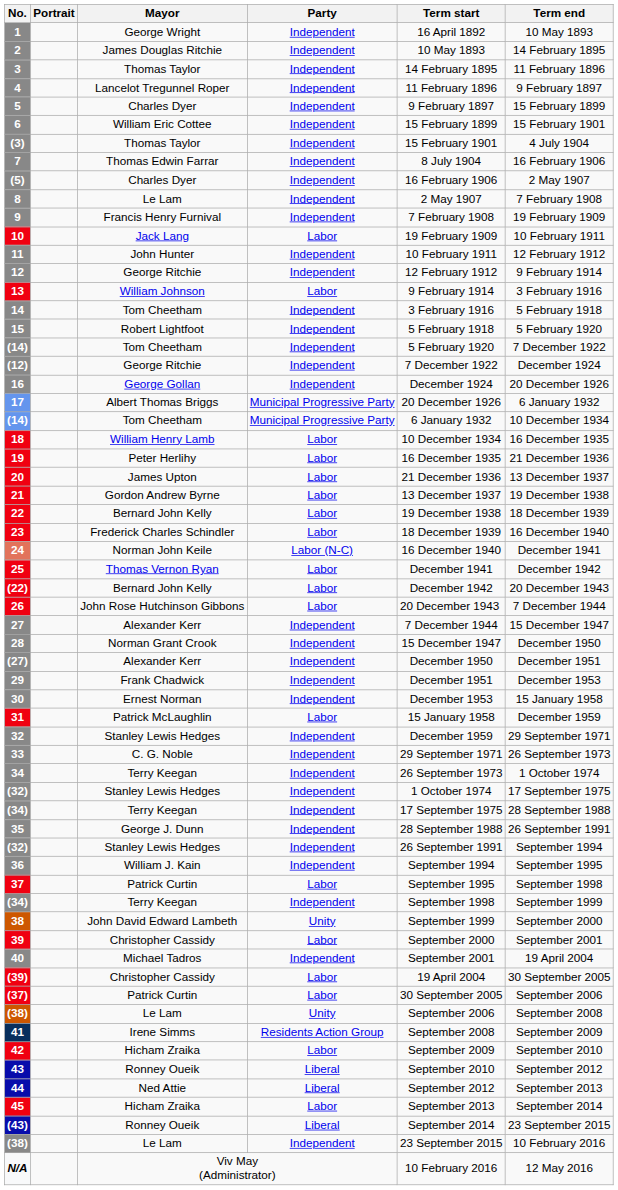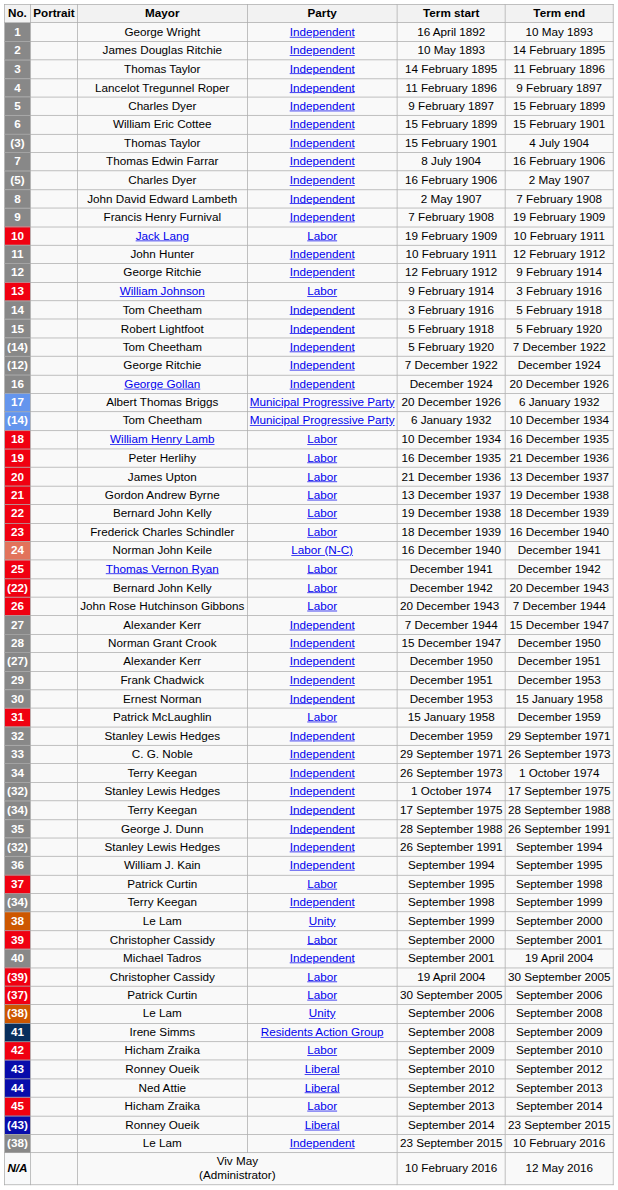 <table class="wikitable">
 <tr>
 <th>No.</th>
 <th>Portrait</th>
 <th>Mayor</th>
 <th>Party</th>
 <th>Term start</th>
 <th>Term end</th>
 </tr>
 <tr>
 <th style="background:#888888; color:white">1</th>
 <td align="center"></td>
 <td align="center">George Wright</td>
 <td align="center"><a href='#'>Independent</a></td>
 <td align="center">16 April 1892</td>
 <td align="center">10 May 1893</td>
 </tr>
 <tr>
 <th style="background:#888888; color:white">2</th>
 <td align="center"></td>
 <td align="center">James Douglas Ritchie</td>
 <td align="center"><a href='#'>Independent</a></td>
 <td align="center">10 May 1893</td>
 <td align="center">14 February 1895</td>
 </tr>
 <tr>
 <th style="background:#888888; color:white">3</th>
 <td align="center"></td>
 <td align="center">Thomas Taylor</td>
 <td align="center"><a href='#'>Independent</a></td>
 <td align="center">14 February 1895</td>
 <td align="center">11 February 1896</td>
 </tr>
 <tr>
 <th style="background:#888888; color:white">4</th>
 <td align="center"></td>
 <td align="center">Lancelot Tregunnel Roper</td>
 <td align="center"><a href='#'>Independent</a></td>
 <td align="center">11 February 1896</td>
 <td align="center">9 February 1897</td>
 </tr>
 <tr>
 <th style="background:#888888; color:white">5</th>
 <td align="center"></td>
 <td align="center">Charles Dyer</td>
 <td align="center"><a href='#'>Independent</a></td>
 <td align="center">9 February 1897</td>
 <td align="center">15 February 1899</td>
 </tr>
 <tr>
 <th style="background:#888888; color:white">6</th>
 <td align="center"></td>
 <td align="center">William Eric Cottee</td>
 <td align="center"><a href='#'>Independent</a></td>
 <td align="center">15 February 1899</td>
 <td align="center">15 February 1901</td>
 </tr>
 <tr>
 <th style="background:#888888; color:white">(3)</th>
 <td align="center"></td>
 <td align="center">Thomas Taylor</td>
 <td align="center"><a href='#'>Independent</a></td>
 <td align="center">15 February 1901</td>
 <td align="center">4 July 1904</td>
 </tr>
 <tr>
 <th style="background:#888888; color:white">7</th>
 <td align="center"></td>
 <td align="center">Thomas Edwin Farrar</td>
 <td align="center"><a href='#'>Independent</a></td>
 <td align="center">8 July 1904</td>
 <td align="center">16 February 1906</td>
 </tr>
 <tr>
 <th style="background:#888888; color:white">(5)</th>
 <td align="center"></td>
 <td align="center">Charles Dyer</td>
 <td align="center"><a href='#'>Independent</a></td>
 <td align="center">16 February 1906</td>
 <td align="center">2 May 1907</td>
 </tr>
 <tr>
 <th style="background:#888888; color:white">8</th>
 <td align="center"></td>
-<td align="center">Le Lam</td>
+<td align="center">John David Edward Lambeth</td>
 <td align="center"><a href='#'>Independent</a></td>
 <td align="center">2 May 1907</td>
 <td align="center">7 February 1908</td>
 </tr>
 <tr>
 <th style="background:#888888; color:white">9</th>
 <td align="center"></td>
 <td align="center">Francis Henry Furnival</td>
 <td align="center"><a href='#'>Independent</a></td>
 <td align="center">7 February 1908</td>
 <td align="center">19 February 1909</td>
 </tr>
 <tr>
 <th style="background:#F00011; color:white">10</th>
 <td align="center"></td>
 <td align="center"><a href='#'>Jack Lang</a></td>
 <td align="center"><a href='#'>Labor</a></td>
 <td align="center">19 February 1909</td>
 <td align="center">10 February 1911</td>
 </tr>
 <tr>
 <th style="background:#888888; color:white">11</th>
 <td align="center"></td>
 <td align="center">John Hunter</td>
 <td align="center"><a href='#'>Independent</a></td>
 <td align="center">10 February 1911</td>
 <td align="center">12 February 1912</td>
 </tr>
 <tr>
 <th style="background:#888888; color:white">12</th>
 <td align="center"></td>
 <td align="center">George Ritchie</td>
 <td align="center"><a href='#'>Independent</a></td>
 <td align="center">12 February 1912</td>
 <td align="center">9 February 1914</td>
 </tr>
 <tr>
 <th style="background:#F00011; color:white">13</th>
 <td align="center"></td>
 <td align="center"><a href='#'>William Johnson</a></td>
 <td align="center"><a href='#'>Labor</a></td>
 <td align="center">9 February 1914</td>
 <td align="center">3 February 1916</td>
 </tr>
 <tr>
 <th style="background:#888888; color:white">14</th>
 <td align="center"></td>
 <td align="center">Tom Cheetham</td>
 <td align="center"><a href='#'>Independent</a></td>
 <td align="center">3 February 1916</td>
 <td align="center">5 February 1918</td>
 </tr>
 <tr>
 <th style="background:#888888; color:white">15</th>
 <td align="center"></td>
 <td align="center">Robert Lightfoot</td>
 <td align="center"><a href='#'>Independent</a></td>
 <td align="center">5 February 1918</td>
 <td align="center">5 February 1920</td>
 </tr>
 <tr>
 <th style="background:#888888; color:white">(14)</th>
 <td align="center"></td>
 <td align="center">Tom Cheetham</td>
 <td align="center"><a href='#'>Independent</a></td>
 <td align="center">5 February 1920</td>
 <td align="center">7 December 1922</td>
 </tr>
 <tr>
 <th style="background:#888888; color:white">(12)</th>
 <td align="center"></td>
 <td align="center">George Ritchie</td>
 <td align="center"><a href='#'>Independent</a></td>
 <td align="center">7 December 1922</td>
 <td align="center">December 1924</td>
 </tr>
 <tr>
 <th style="background:#888888; color:white">16</th>
 <td align="center"></td>
 <td align="center"><a href='#'>George Gollan</a></td>
 <td align="center"><a href='#'>Independent</a></td>
 <td align="center">December 1924</td>
 <td align="center">20 December 1926</td>
 </tr>
 <tr>
 <th style="background:#6495ed; color:white">17</th>
 <td align="center"></td>
 <td align="center">Albert Thomas Briggs</td>
 <td align="center"><a href='#'>Municipal Progressive Party</a></td>
 <td align="center">20 December 1926</td>
 <td align="center">6 January 1932</td>
 </tr>
 <tr>
 <th style="background:#6495ed; color:white">(14)</th>
 <td align="center"></td>
 <td align="center">Tom Cheetham</td>
 <td align="center"><a href='#'>Municipal Progressive Party</a></td>
 <td align="center">6 January 1932</td>
 <td align="center">10 December 1934</td>
 </tr>
 <tr>
 <th style="background:#F00011; color:white">18</th>
 <td align="center"></td>
 <td align="center"><a href='#'>William Henry Lamb</a></td>
 <td align="center"><a href='#'>Labor</a></td>
 <td align="center">10 December 1934</td>
 <td align="center">16 December 1935</td>
 </tr>
 <tr>
 <th style="background:#F00011; color:white">19</th>
 <td align="center"></td>
 <td align="center">Peter Herlihy</td>
 <td align="center"><a href='#'>Labor</a></td>
 <td align="center">16 December 1935</td>
 <td align="center">21 December 1936</td>
 </tr>
 <tr>
 <th style="background:#F00011; color:white">20</th>
 <td align="center"></td>
 <td align="center">James Upton</td>
 <td align="center"><a href='#'>Labor</a></td>
 <td align="center">21 December 1936</td>
 <td align="center">13 December 1937</td>
 </tr>
 <tr>
 <th style="background:#F00011; color:white">21</th>
 <td align="center"></td>
 <td align="center">Gordon Andrew Byrne</td>
 <td align="center"><a href='#'>Labor</a></td>
 <td align="center">13 December 1937</td>
 <td align="center">19 December 1938</td>
 </tr>
 <tr>
 <th style="background:#F00011; color:white">22</th>
 <td align="center"></td>
 <td align="center">Bernard John Kelly</td>
 <td align="center"><a href='#'>Labor</a></td>
 <td align="center">19 December 1938</td>
 <td align="center">18 December 1939</td>
 </tr>
 <tr>
 <th style="background:#F00011; color:white">23</th>
 <td align="center"></td>
 <td align="center">Frederick Charles Schindler</td>
 <td align="center"><a href='#'>Labor</a></td>
 <td align="center">18 December 1939</td>
 <td align="center">16 December 1940</td>
 </tr>
 <tr>
 <th style="background:#E2735B; color:white">24</th>
 <td align="center"></td>
 <td align="center">Norman John Keile</td>
 <td align="center"><a href='#'>Labor (N-C)</a></td>
 <td align="center">16 December 1940</td>
 <td align="center">December 1941</td>
 </tr>
 <tr>
 <th style="background:#F00011; color:white">25</th>
 <td align="center"></td>
 <td align="center"><a href='#'>Thomas Vernon Ryan</a></td>
 <td align="center"><a href='#'>Labor</a></td>
 <td align="center">December 1941</td>
 <td align="center">December 1942</td>
 </tr>
 <tr>
 <th style="background:#F00011; color:white">(22)</th>
 <td align="center"></td>
 <td align="center">Bernard John Kelly</td>
 <td align="center"><a href='#'>Labor</a></td>
 <td align="center">December 1942</td>
 <td align="center">20 December 1943</td>
 </tr>
 <tr>
 <th style="background:#F00011; color:white">26</th>
 <td align="center"></td>
 <td align="center">John Rose Hutchinson Gibbons</td>
 <td align="center"><a href='#'>Labor</a></td>
 <td>20 December 1943</td>
 <td align="center">7 December 1944</td>
 </tr>
 <tr>
 <th style="background:#888888; color:white">27</th>
 <td align="center"></td>
 <td align="center">Alexander Kerr</td>
 <td align="center"><a href='#'>Independent</a></td>
 <td align="center">7 December 1944</td>
 <td align="center">15 December 1947</td>
 </tr>
 <tr>
 <th style="background:#888888; color:white">28</th>
 <td align="center"></td>
 <td align="center">Norman Grant Crook</td>
 <td align="center"><a href='#'>Independent</a></td>
 <td align="center">15 December 1947</td>
 <td align="center">December 1950</td>
 </tr>
 <tr>
 <th style="background:#888888; color:white">(27)</th>
 <td align="center"></td>
 <td align="center">Alexander Kerr</td>
 <td align="center"><a href='#'>Independent</a></td>
 <td align="center">December 1950</td>
 <td align="center">December 1951</td>
 </tr>
 <tr>
 <th style="background:#888888; color:white">29</th>
 <td align="center"></td>
 <td align="center">Frank Chadwick</td>
 <td align="center"><a href='#'>Independent</a></td>
 <td align="center">December 1951</td>
 <td align="center">December 1953</td>
 </tr>
 <tr>
 <th style="background:#888888; color:white">30</th>
 <td align="center"></td>
 <td align="center">Ernest Norman</td>
 <td align="center"><a href='#'>Independent</a></td>
 <td align="center">December 1953</td>
 <td align="center">15 January 1958</td>
 </tr>
 <tr>
 <th style="background:#F00011; color:white">31</th>
 <td align="center"></td>
 <td align="center">Patrick McLaughlin</td>
 <td align="center"><a href='#'>Labor</a></td>
 <td align="center">15 January 1958</td>
 <td align="center">December 1959</td>
 </tr>
 <tr>
 <th style="background:#888888; color:white">32</th>
 <td align="center"></td>
 <td align="center">Stanley Lewis Hedges</td>
 <td align="center"><a href='#'>Independent</a></td>
 <td align="center">December 1959</td>
 <td align="center">29 September 1971</td>
 </tr>
 <tr>
 <th style="background:#888888; color:white">33</th>
 <td align="center"></td>
 <td align="center">C. G. Noble</td>
 <td align="center"><a href='#'>Independent</a></td>
 <td align="center">29 September 1971</td>
 <td align="center">26 September 1973</td>
 </tr>
 <tr>
 <th style="background:#888888; color:white">34</th>
 <td align="center"></td>
 <td align="center">Terry Keegan</td>
 <td align="center"><a href='#'>Independent</a></td>
 <td align="center">26 September 1973</td>
 <td align="center">1 October 1974</td>
 </tr>
 <tr>
 <th style="background:#888888; color:white">(32)</th>
 <td align="center"></td>
 <td align="center">Stanley Lewis Hedges</td>
 <td align="center"><a href='#'>Independent</a></td>
 <td align="center">1 October 1974</td>
 <td align="center">17 September 1975</td>
 </tr>
 <tr>
 <th style="background:#888888; color:white">(34)</th>
 <td align="center"></td>
 <td align="center">Terry Keegan</td>
 <td align="center"><a href='#'>Independent</a></td>
 <td align="center">17 September 1975</td>
 <td align="center">28 September 1988</td>
 </tr>
 <tr>
 <th style="background:#888888; color:white">35</th>
 <td align="center"></td>
 <td align="center">George J. Dunn</td>
 <td align="center"><a href='#'>Independent</a></td>
 <td align="center">28 September 1988</td>
 <td align="center">26 September 1991</td>
 </tr>
 <tr>
 <th style="background:#888888; color:white">(32)</th>
 <td align="center"></td>
 <td align="center">Stanley Lewis Hedges</td>
 <td align="center"><a href='#'>Independent</a></td>
 <td align="center">26 September 1991</td>
 <td align="center">September 1994</td>
 </tr>
 <tr>
 <th style="background:#888888; color:white">36</th>
 <td align="center"></td>
 <td align="center">William J. Kain</td>
 <td align="center"><a href='#'>Independent</a></td>
 <td align="center">September 1994</td>
 <td align="center">September 1995</td>
 </tr>
 <tr>
 <th style="background:#F00011; color:white">37</th>
 <td align="center"></td>
 <td align="center">Patrick Curtin</td>
 <td align="center"><a href='#'>Labor</a></td>
 <td align="center">September 1995</td>
 <td align="center">September 1998</td>
 </tr>
 <tr>
 <th style="background:#888888; color:white">(34)</th>
 <td align="center"></td>
 <td align="center">Terry Keegan</td>
 <td align="center"><a href='#'>Independent</a></td>
 <td align="center">September 1998</td>
 <td align="center">September 1999</td>
 </tr>
 <tr>
 <th style="background:#CD5700; color:white">38</th>
 <td align="center"></td>
-<td align="center">John David Edward Lambeth</td>
+<td align="center">Le Lam</td>
 <td align="center"><a href='#'>Unity</a></td>
 <td align="center">September 1999</td>
 <td align="center">September 2000</td>
 </tr>
 <tr>
 <th style="background:#F00011; color:white">39</th>
 <td align="center"></td>
 <td align="center">Christopher Cassidy</td>
 <td align="center"><a href='#'>Labor</a></td>
 <td align="center">September 2000</td>
 <td align="center">September 2001</td>
 </tr>
 <tr>
 <th style="background:#888888; color:white">40</th>
 <td align="center"></td>
 <td align="center">Michael Tadros</td>
 <td align="center"><a href='#'>Independent</a></td>
 <td align="center">September 2001</td>
 <td align="center">19 April 2004</td>
 </tr>
 <tr>
 <th style="background:#F00011; color:white">(39)</th>
 <td align="center"></td>
 <td align="center">Christopher Cassidy</td>
 <td align="center"><a href='#'>Labor</a></td>
 <td align="center">19 April 2004</td>
 <td align="center">30 September 2005</td>
 </tr>
 <tr>
 <th style="background:#F00011; color:white">(37)</th>
 <td align="center"></td>
 <td align="center">Patrick Curtin</td>
 <td align="center"><a href='#'>Labor</a></td>
 <td align="center">30 September 2005</td>
 <td align="center">September 2006</td>
 </tr>
 <tr>
 <th style="background:#CD5700; color:white">(38)</th>
 <td align="center"></td>
 <td align="center">Le Lam</td>
 <td align="center"><a href='#'>Unity</a></td>
 <td align="center">September 2006</td>
 <td align="center">September 2008</td>
 </tr>
 <tr>
 <th style="background:#082F5D; color:white">41</th>
 <td align="center"></td>
 <td align="center">Irene Simms</td>
 <td align="center"><a href='#'>Residents Action Group</a></td>
 <td align="center">September 2008</td>
 <td align="center">September 2009</td>
 </tr>
 <tr>
 <th style="background:#F00011; color:white">42</th>
 <td align="center"></td>
 <td align="center">Hicham Zraika</td>
 <td align="center"><a href='#'>Labor</a></td>
 <td align="center">September 2009</td>
 <td align="center">September 2010</td>
 </tr>
 <tr>
 <th style="background:#080CAB; color:white">43</th>
 <td align="center"></td>
 <td align="center">Ronney Oueik</td>
 <td align="center"><a href='#'>Liberal</a></td>
 <td align="center">September 2010</td>
 <td align="center">September 2012</td>
 </tr>
 <tr>
 <th style="background:#080CAB; color:white">44</th>
 <td align="center"></td>
 <td align="center">Ned Attie</td>
 <td align="center"><a href='#'>Liberal</a></td>
 <td align="center">September 2012</td>
 <td align="center">September 2013</td>
 </tr>
 <tr>
 <th style="background:#F00011; color:white">45</th>
 <td align="center"></td>
 <td align="center">Hicham Zraika</td>
 <td align="center"><a href='#'>Labor</a></td>
 <td align="center">September 2013</td>
 <td align="center">September 2014</td>
 </tr>
 <tr>
 <th style="background:#080CAB; color:white">(43)</th>
 <td align="center"></td>
 <td align="center">Ronney Oueik</td>
 <td align="center"><a href='#'>Liberal</a></td>
 <td align="center">September 2014</td>
 <td align="center">23 September 2015</td>
 </tr>
 <tr>
 <th style="background:#888888; color:white">(38)</th>
 <td align="center"></td>
 <td align="center">Le Lam</td>
 <td align="center"><a href='#'>Independent</a></td>
 <td align="center">23 September 2015</td>
 <td align="center">10 February 2016</td>
 </tr>
 <tr>
 <th style="background:#F8F9FA; color:black"><em>N/A</em></th>
 <td align="center"></td>
 <td colspan=2; align="center">Viv May <br> (Administrator)</td>
 <td align="center">10 February 2016</td>
 <td align="center">12 May 2016</td>
 </tr>
 </table>
